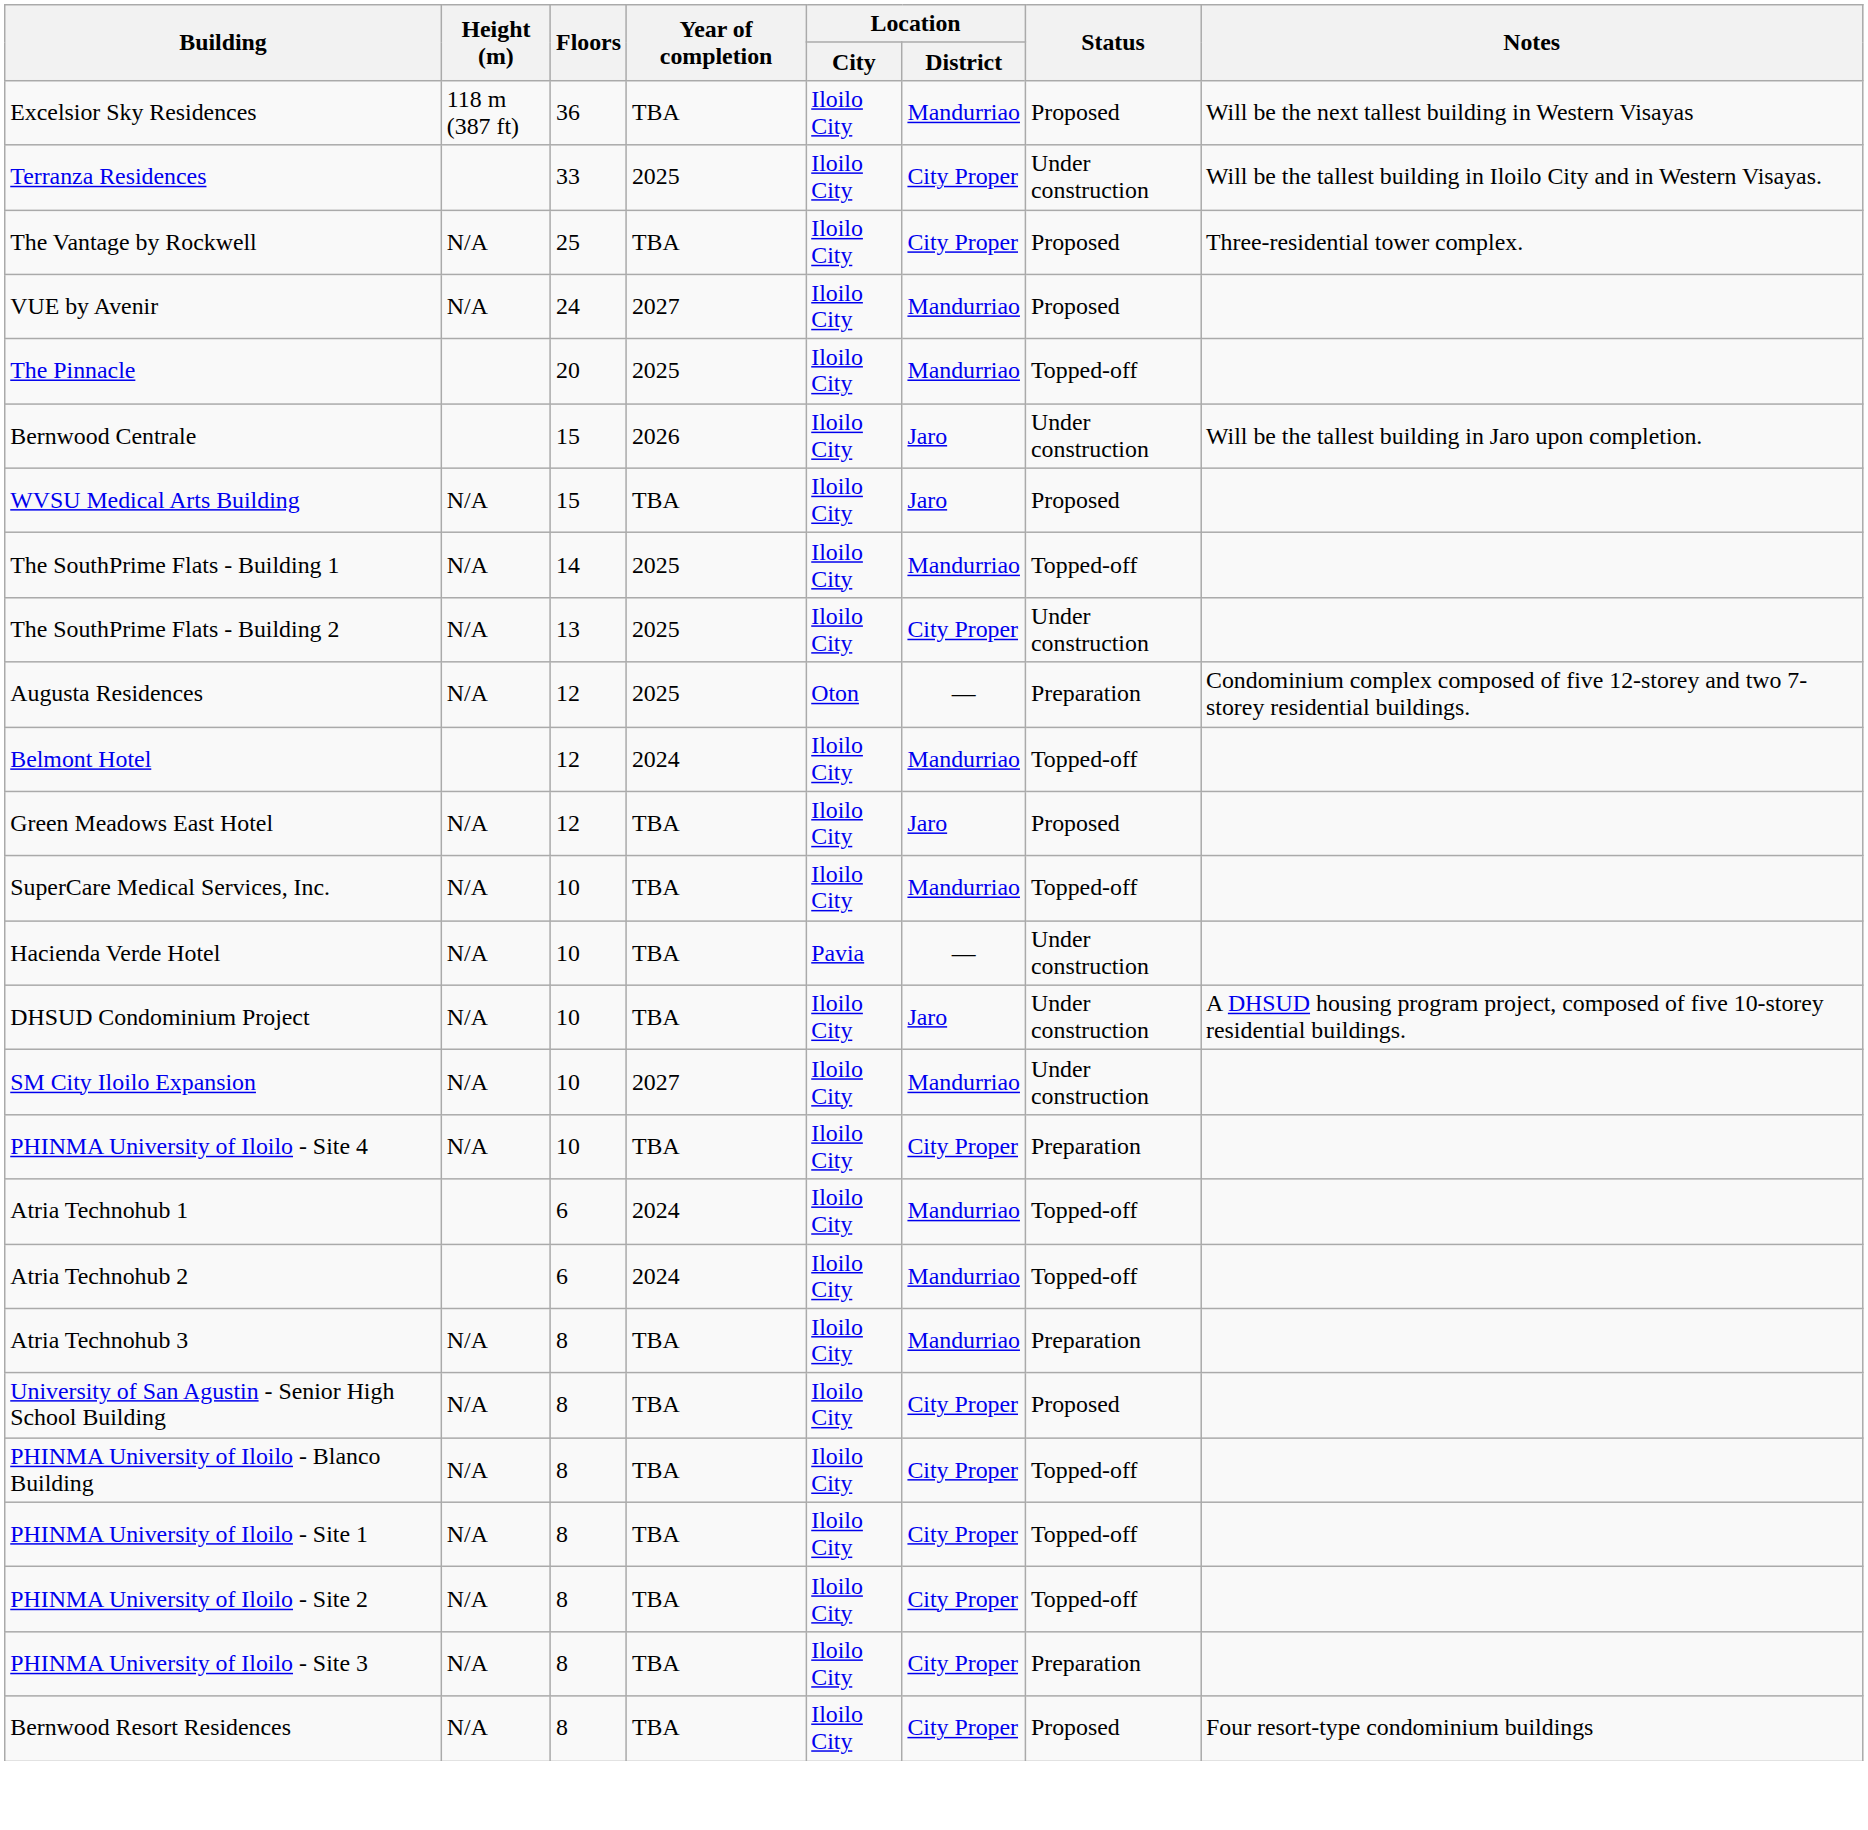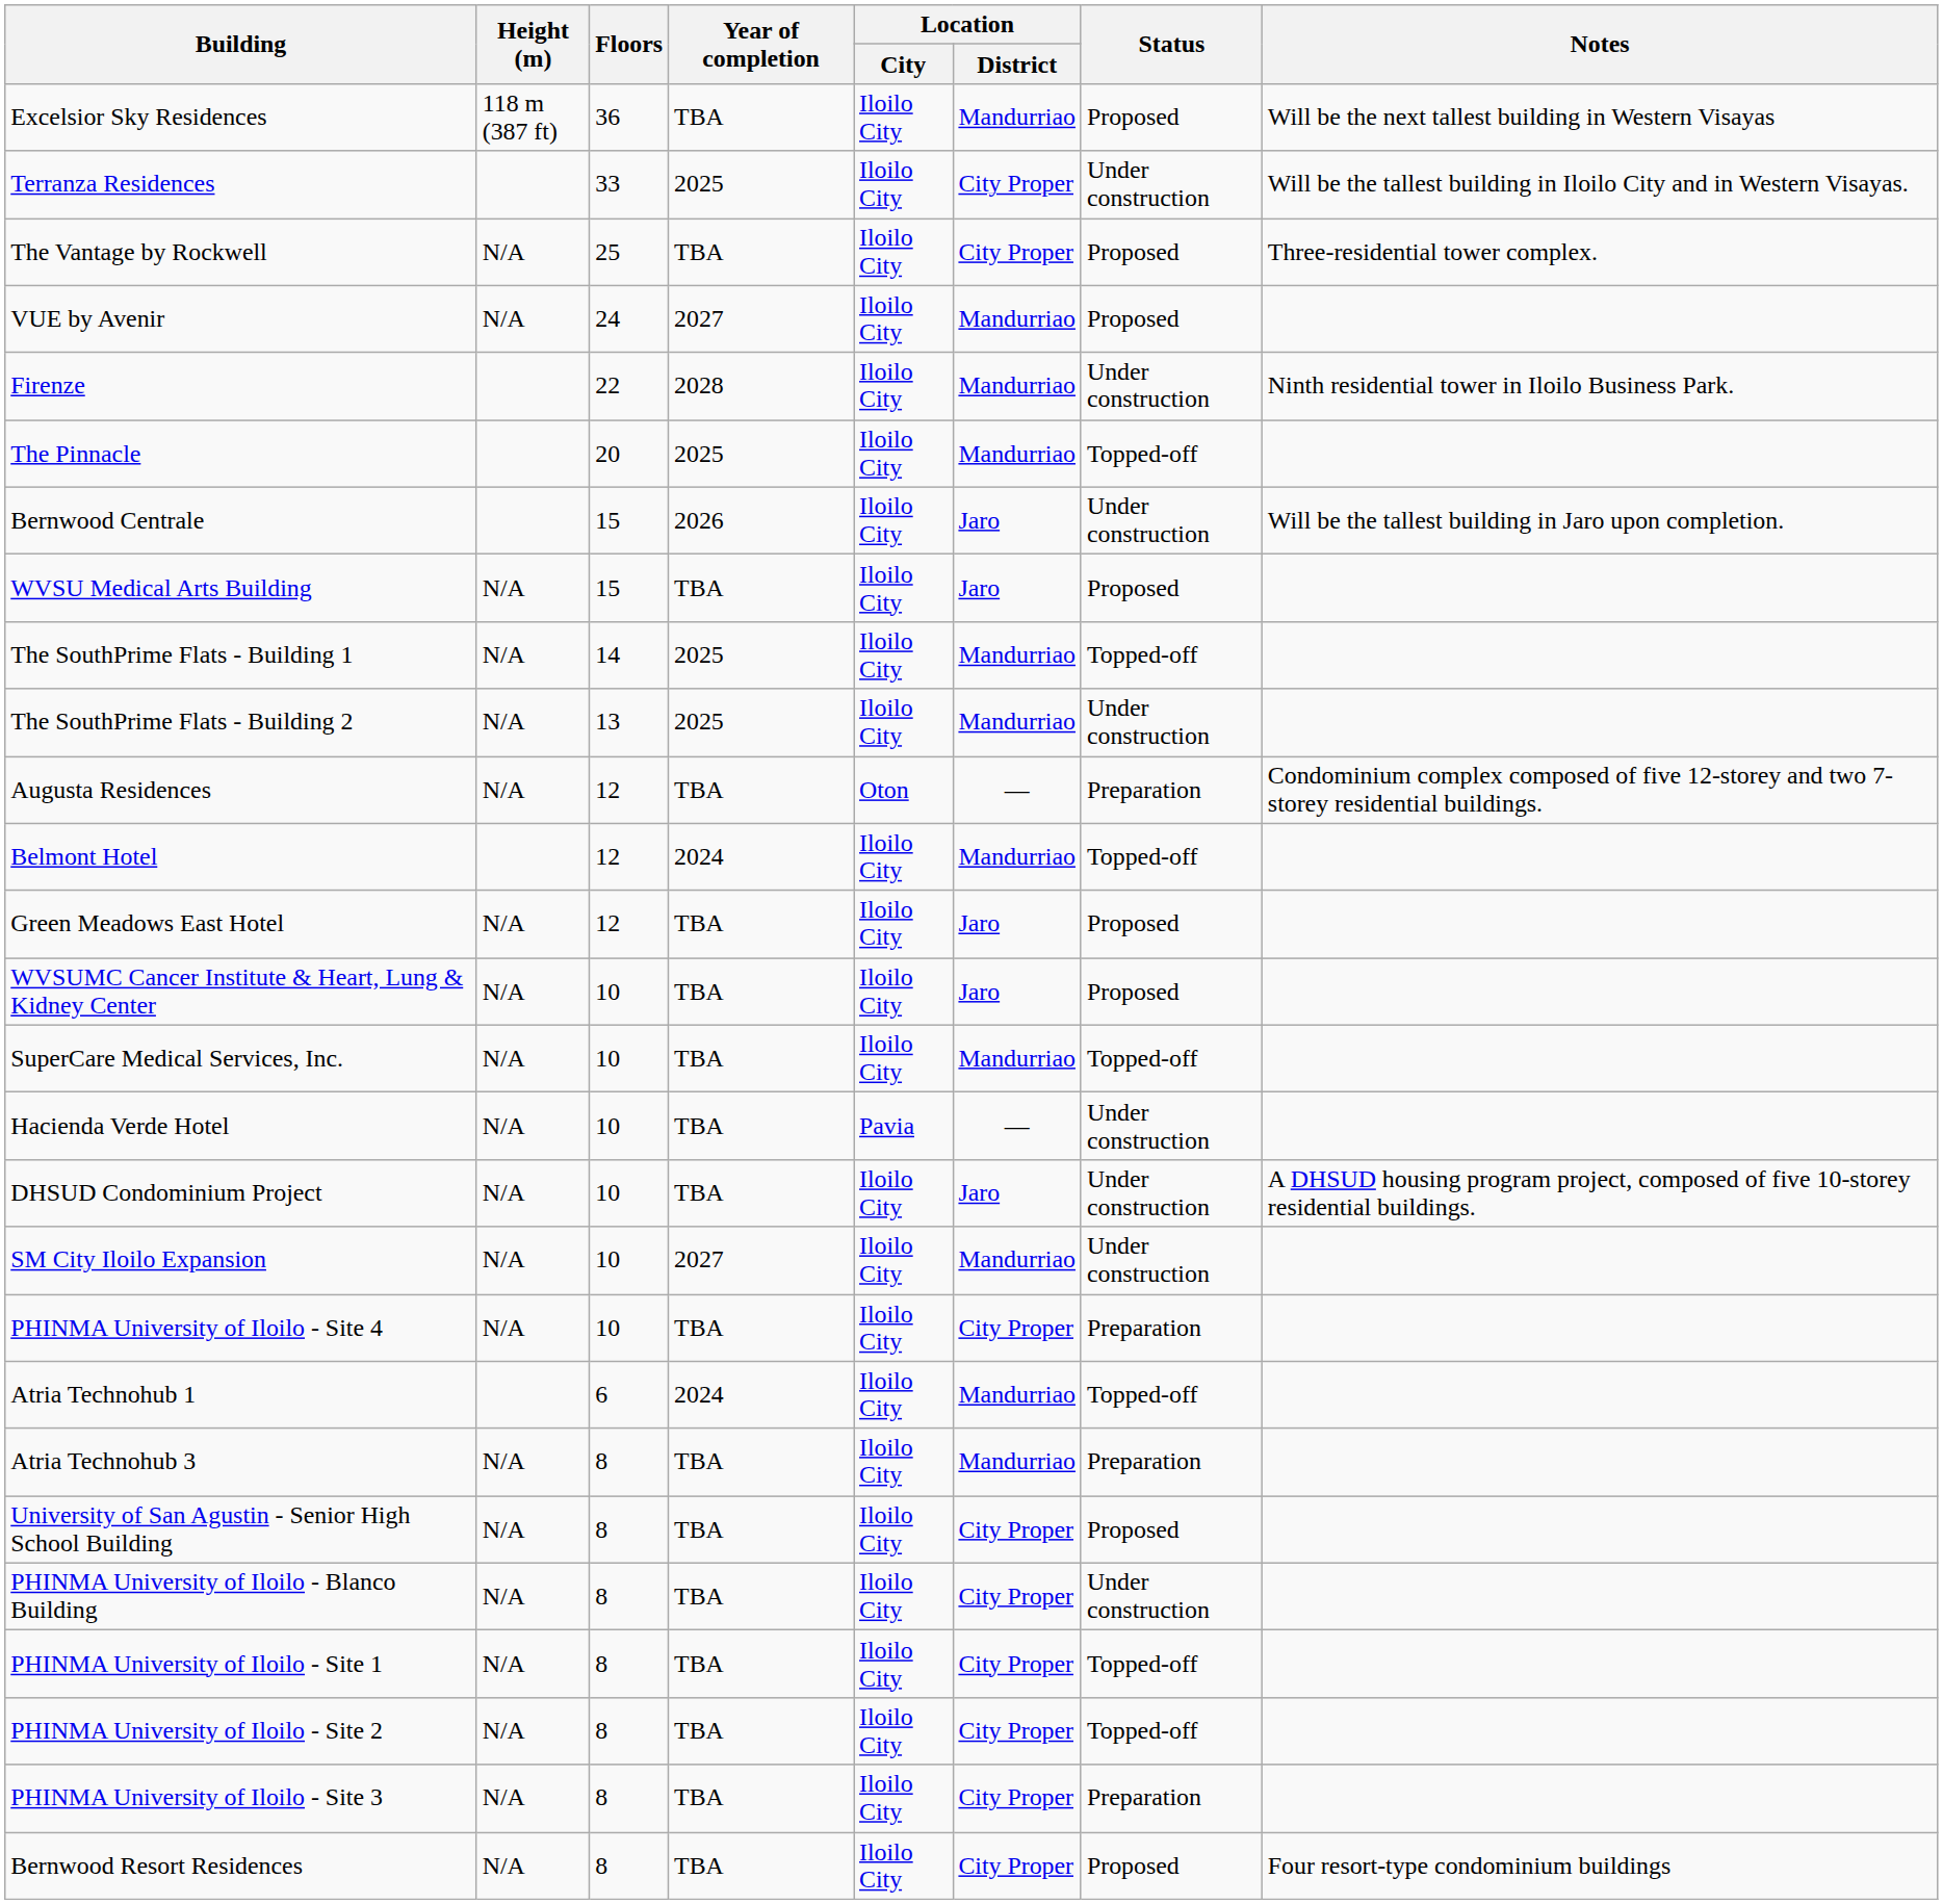 <table class="wikitable sortable">
 <tr>
 <th rowspan="2">Building</th>
 <th rowspan="2">Height (m)</th>
 <th rowspan="2">Floors</th>
 <th rowspan="2">Year of completion</th>
 <th colspan="2">Location</th>
 <th rowspan="2">Status</th>
 <th rowspan="2">Notes</th>
 </tr>
 <tr>
 <th>City</th>
 <th>District</th>
 </tr>
 <tr>
 <td>Excelsior Sky Residences</td>
 <td>118 m<br>(387 ft)</td>
 <td>36</td>
 <td>TBA</td>
 <td><a href='#'>Iloilo City</a></td>
 <td><a href='#'>Mandurriao</a></td>
 <td>Proposed</td>
 <td>Will be the next tallest building in Western Visayas</td>
 </tr>
 <tr>
 <td><a href='#'>Terranza Residences</a></td>
 <td></td>
 <td>33</td>
 <td>2025</td>
 <td><a href='#'>Iloilo City</a></td>
 <td><a href='#'>City Proper</a></td>
 <td>Under construction</td>
 <td>Will be the tallest building in Iloilo City and in Western Visayas.</td>
 </tr>
 <tr>
 <td>The Vantage by Rockwell</td>
 <td>N/A</td>
 <td>25</td>
 <td>TBA</td>
 <td><a href='#'>Iloilo City</a></td>
 <td><a href='#'>City Proper</a></td>
 <td>Proposed</td>
 <td>Three-residential tower complex.</td>
 </tr>
 <tr>
 <td>VUE by Avenir</td>
 <td>N/A</td>
 <td>24</td>
 <td>2027</td>
 <td><a href='#'>Iloilo City</a></td>
 <td><a href='#'>Mandurriao</a></td>
 <td>Proposed</td>
 <td></td>
 </tr>
 <tr>
+<td><a href='#'>Firenze</a></td>
+<td></td>
+<td>22</td>
+<td>2028</td>
+<td><a href='#'>Iloilo City</a></td>
+<td><a href='#'>Mandurriao</a></td>
+<td>Under construction</td>
+<td>Ninth residential tower in Iloilo Business Park.</td>
+</tr>
+<tr>
 <td><a href='#'>The Pinnacle</a></td>
 <td></td>
 <td>20</td>
 <td>2025</td>
 <td><a href='#'>Iloilo City</a></td>
 <td><a href='#'>Mandurriao</a></td>
 <td>Topped-off</td>
 <td></td>
 </tr>
 <tr>
 <td>Bernwood Centrale</td>
 <td></td>
 <td>15</td>
 <td>2026</td>
 <td><a href='#'>Iloilo City</a></td>
 <td><a href='#'>Jaro</a></td>
 <td>Under construction</td>
 <td>Will be the tallest building in Jaro upon completion.</td>
 </tr>
 <tr>
 <td><a href='#'>WVSU Medical Arts Building</a></td>
 <td>N/A</td>
 <td>15</td>
 <td>TBA</td>
 <td><a href='#'>Iloilo City</a></td>
 <td><a href='#'>Jaro</a></td>
 <td>Proposed</td>
 <td></td>
 </tr>
 <tr>
 <td>The SouthPrime Flats - Building 1</td>
 <td>N/A</td>
 <td>14</td>
 <td>2025</td>
 <td><a href='#'>Iloilo City</a></td>
 <td><a href='#'>Mandurriao</a></td>
 <td>Topped-off</td>
 <td></td>
 </tr>
 <tr>
 <td>The SouthPrime Flats - Building 2</td>
 <td>N/A</td>
 <td>13</td>
 <td>2025</td>
 <td><a href='#'>Iloilo City</a></td>
-<td><a href='#'>City Proper</a></td>
+<td><a href='#'>Mandurriao</a></td>
 <td>Under construction</td>
 <td></td>
 </tr>
 <tr>
 <td>Augusta Residences</td>
 <td>N/A</td>
 <td>12</td>
-<td>2025</td>
+<td>TBA</td>
 <td><a href='#'>Oton</a></td>
 <td style="text-align:center;">—</td>
 <td>Preparation</td>
 <td>Condominium complex composed of five 12-storey and two 7-storey residential buildings.</td>
 </tr>
 <tr>
 <td><a href='#'>Belmont Hotel</a></td>
 <td></td>
 <td>12</td>
 <td>2024</td>
 <td><a href='#'>Iloilo City</a></td>
 <td><a href='#'>Mandurriao</a></td>
 <td>Topped-off</td>
 <td></td>
 </tr>
 <tr>
 <td>Green Meadows East Hotel</td>
 <td>N/A</td>
 <td>12</td>
+<td>TBA</td>
+<td><a href='#'>Iloilo City</a></td>
+<td><a href='#'>Jaro</a></td>
+<td>Proposed</td>
+<td></td>
+</tr>
+<tr>
+<td><a href='#'>WVSUMC Cancer Institute & Heart, Lung & Kidney Center</a></td>
+<td>N/A</td>
+<td>10</td>
 <td>TBA</td>
 <td><a href='#'>Iloilo City</a></td>
 <td><a href='#'>Jaro</a></td>
 <td>Proposed</td>
 <td></td>
 </tr>
 <tr>
 <td>SuperCare Medical Services, Inc.</td>
 <td>N/A</td>
 <td>10</td>
 <td>TBA</td>
 <td><a href='#'>Iloilo City</a></td>
 <td><a href='#'>Mandurriao</a></td>
 <td>Topped-off</td>
 <td></td>
 </tr>
 <tr>
 <td>Hacienda Verde Hotel</td>
 <td>N/A</td>
 <td>10</td>
 <td>TBA</td>
 <td><a href='#'>Pavia</a></td>
 <td style="text-align:center;">—</td>
 <td>Under construction</td>
 <td></td>
 </tr>
 <tr>
 <td>DHSUD Condominium Project</td>
 <td>N/A</td>
 <td>10</td>
 <td>TBA</td>
 <td><a href='#'>Iloilo City</a></td>
 <td><a href='#'>Jaro</a></td>
 <td>Under construction</td>
 <td>A <a href='#'>DHSUD</a> housing program project, composed of five 10-storey residential buildings.</td>
 </tr>
 <tr>
 <td><a href='#'>SM City Iloilo Expansion</a></td>
 <td>N/A</td>
 <td>10</td>
 <td>2027</td>
 <td><a href='#'>Iloilo City</a></td>
 <td><a href='#'>Mandurriao</a></td>
 <td>Under construction</td>
 <td></td>
 </tr>
 <tr>
 <td><a href='#'>PHINMA University of Iloilo</a> - Site 4</td>
 <td>N/A</td>
 <td>10</td>
 <td>TBA</td>
 <td><a href='#'>Iloilo City</a></td>
 <td><a href='#'>City Proper</a></td>
 <td>Preparation</td>
 <td></td>
 </tr>
 <tr>
 <td>Atria Technohub 1</td>
 <td></td>
 <td>6</td>
 <td>2024</td>
 <td><a href='#'>Iloilo City</a></td>
 <td><a href='#'>Mandurriao</a></td>
 <td>Topped-off</td>
 <td></td>
 </tr>
 <tr>
-<td>Atria Technohub 2</td>
-<td></td>
-<td>6</td>
-<td>2024</td>
-<td><a href='#'>Iloilo City</a></td>
-<td><a href='#'>Mandurriao</a></td>
-<td>Topped-off</td>
-<td></td>
-</tr>
-<tr>
 <td>Atria Technohub 3</td>
 <td>N/A</td>
 <td>8</td>
 <td>TBA</td>
 <td><a href='#'>Iloilo City</a></td>
 <td><a href='#'>Mandurriao</a></td>
 <td>Preparation</td>
 <td></td>
 </tr>
 <tr>
 <td><a href='#'>University of San Agustin</a> - Senior High School Building</td>
 <td>N/A</td>
 <td>8</td>
 <td>TBA</td>
 <td><a href='#'>Iloilo City</a></td>
 <td><a href='#'>City Proper</a></td>
 <td>Proposed</td>
 <td></td>
 </tr>
 <tr>
 <td><a href='#'>PHINMA University of Iloilo</a> - Blanco Building</td>
 <td>N/A</td>
 <td>8</td>
 <td>TBA</td>
 <td><a href='#'>Iloilo City</a></td>
 <td><a href='#'>City Proper</a></td>
-<td>Topped-off</td>
+<td>Under construction</td>
 <td></td>
 </tr>
 <tr>
 <td><a href='#'>PHINMA University of Iloilo</a> - Site 1</td>
 <td>N/A</td>
 <td>8</td>
 <td>TBA</td>
 <td><a href='#'>Iloilo City</a></td>
 <td><a href='#'>City Proper</a></td>
 <td>Topped-off</td>
 <td></td>
 </tr>
 <tr>
 <td><a href='#'>PHINMA University of Iloilo</a> - Site 2</td>
 <td>N/A</td>
 <td>8</td>
 <td>TBA</td>
 <td><a href='#'>Iloilo City</a></td>
 <td><a href='#'>City Proper</a></td>
 <td>Topped-off</td>
 <td></td>
 </tr>
 <tr>
 <td><a href='#'>PHINMA University of Iloilo</a> - Site 3</td>
 <td>N/A</td>
 <td>8</td>
 <td>TBA</td>
 <td><a href='#'>Iloilo City</a></td>
 <td><a href='#'>City Proper</a></td>
 <td>Preparation</td>
 <td></td>
 </tr>
 <tr>
 <td>Bernwood Resort Residences</td>
 <td>N/A</td>
 <td>8</td>
 <td>TBA</td>
 <td><a href='#'>Iloilo City</a></td>
 <td><a href='#'>City Proper</a></td>
 <td>Proposed</td>
 <td>Four resort-type condominium buildings</td>
 </tr>
 </table>
